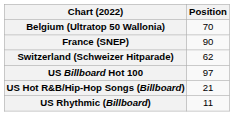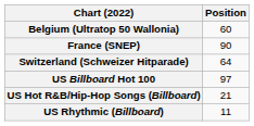 <table class="wikitable sortable plainrowheaders" style="text-align:center">
 <tr>
 <th scope="col">Chart (2022)</th>
 <th scope="col">Position</th>
 </tr>
 <tr>
 <th scope="row">Belgium (Ultratop 50 Wallonia)</th>
-<td>70</td>
+<td>60</td>
 </tr>
 <tr>
 <th scope="row">France (SNEP)</th>
 <td>90</td>
 </tr>
 <tr>
 <th scope="row">Switzerland (Schweizer Hitparade)</th>
-<td>62</td>
+<td>64</td>
 </tr>
 <tr>
 <th scope="row">US <em>Billboard</em> Hot 100</th>
 <td>97</td>
 </tr>
 <tr>
 <th scope="row">US Hot R&B/Hip-Hop Songs (<em>Billboard</em>)</th>
 <td>21</td>
 </tr>
 <tr>
 <th scope="row">US Rhythmic (<em>Billboard</em>)</th>
 <td>11</td>
 </tr>
 </table>
